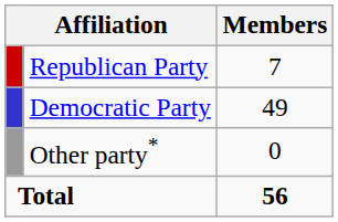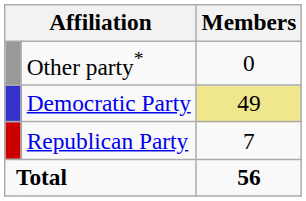 <table class=wikitable>
 <tr>
 <th colspan=2 align=center valign=bottom>Affiliation</th>
 <th valign=bottom>Members</th>
+</tr>
+<tr>
+<td bgcolor="#999999"> </td>
+<td>Other party<sup>*</sup></td>
+<td align=center>0</td>
+</tr>
+<tr>
+<td bgcolor="#3333CC"> </td>
+<td><a href='#'>Democratic Party</a></td>
+<td align=center style="background: khaki;">49</td>
 </tr>
 <tr>
 <td bgcolor="#CC0000"> </td>
 <td><a href='#'>Republican Party</a></td>
 <td align=center>7</td>
 </tr>
 <tr>
-<td bgcolor="#3333CC"> </td>
-<td><a href='#'>Democratic Party</a></td>
-<td align=center>49</td>
-</tr>
-<tr>
-<td bgcolor="#999999"> </td>
-<td>Other party<sup>*</sup></td>
-<td align=center>0</td>
-</tr>
-<tr>
 <td colspan=2> <strong>Total</strong></td>
 <td align=center><strong>56</strong></td>
 </tr>
 </table>
